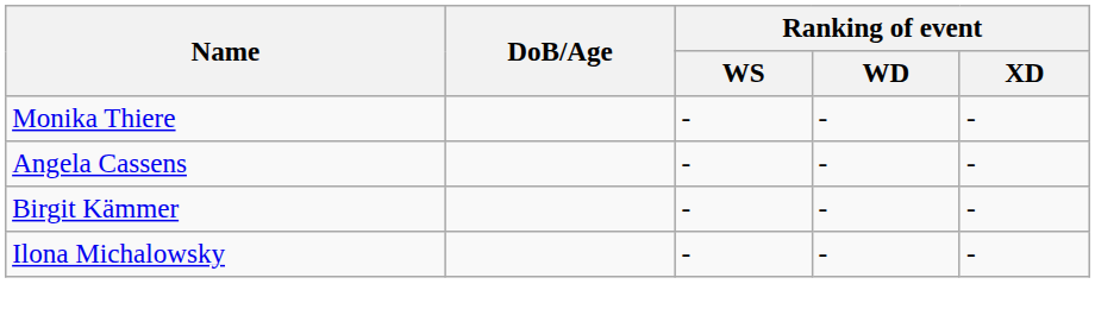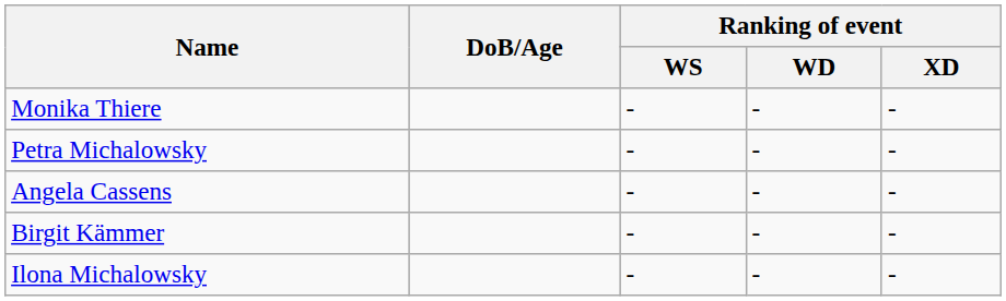 <table class="wikitable" style="width:600px; font-size:95%;">
 <tr>
 <th rowspan="2" align="left">Name</th>
 <th rowspan="2" align="left">DoB/Age</th>
 <th colspan="3" align="center">Ranking of event</th>
 </tr>
 <tr>
 <th align="center">WS</th>
 <th>WD</th>
 <th align="center">XD</th>
 </tr>
 <tr>
 <td><a href='#'>Monika Thiere</a></td>
+<td></td>
+<td>-</td>
+<td>-</td>
+<td>-</td>
+</tr>
+<tr>
+<td><a href='#'>Petra Michalowsky</a></td>
 <td></td>
 <td>-</td>
 <td>-</td>
 <td>-</td>
 </tr>
 <tr>
 <td><a href='#'>Angela Cassens</a></td>
 <td></td>
 <td>-</td>
 <td>-</td>
 <td>-</td>
 </tr>
 <tr>
 <td><a href='#'>Birgit Kämmer</a></td>
 <td></td>
 <td>-</td>
 <td>-</td>
 <td>-</td>
 </tr>
 <tr>
 <td><a href='#'>Ilona Michalowsky</a></td>
 <td></td>
 <td>-</td>
 <td>-</td>
 <td>-</td>
 </tr>
 </table>
